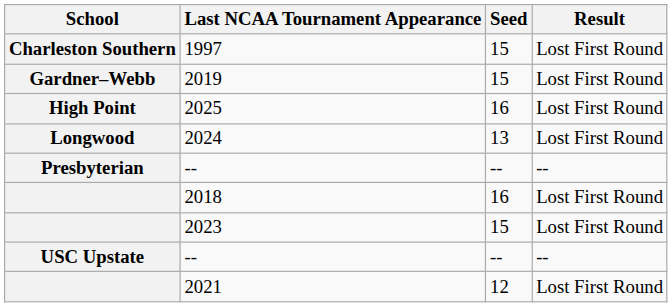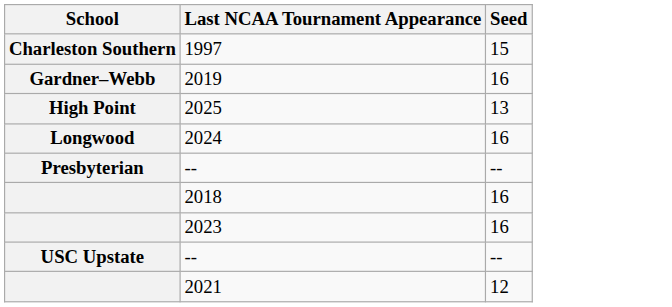 <table class="wikitable sortable" border="1">
 <tr>
 <th>School</th>
 <th>Last NCAA Tournament Appearance</th>
 <th>Seed</th>
-<th>Result</th>
 </tr>
 <tr>
 <th style=>Charleston Southern</th>
 <td>1997</td>
 <td>15</td>
-<td>Lost First Round</td>
 </tr>
 <tr>
 <th style=>Gardner–Webb</th>
 <td>2019</td>
-<td>15</td>
-<td>Lost First Round</td>
+<td>16</td>
 </tr>
 <tr>
 <th style=>High Point</th>
 <td>2025</td>
-<td>16</td>
-<td>Lost First Round</td>
+<td>13</td>
 </tr>
 <tr>
 <th style=>Longwood</th>
 <td>2024</td>
-<td>13</td>
-<td>Lost First Round</td>
+<td>16</td>
 </tr>
 <tr>
 <th style=>Presbyterian</th>
-<td>--</td>
 <td>--</td>
 <td>--</td>
 </tr>
 <tr>
 <th style=></th>
 <td>2018</td>
 <td>16</td>
-<td>Lost First Round</td>
 </tr>
 <tr>
 <th style=><br></th>
 <td>2023</td>
-<td>15</td>
-<td>Lost First Round</td>
+<td>16</td>
 </tr>
 <tr>
 <th style=>USC Upstate</th>
-<td>--</td>
 <td>--</td>
 <td>--</td>
 </tr>
 <tr>
 <th style=><br></th>
 <td>2021</td>
 <td>12</td>
-<td>Lost First Round</td>
 </tr>
 </table>
